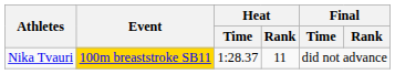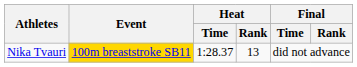 <table class=wikitable>
 <tr>
 <th rowspan="2">Athletes</th>
 <th rowspan="2">Event</th>
 <th colspan="2">Heat</th>
 <th colspan="2">Final</th>
 </tr>
 <tr>
 <th>Time</th>
 <th>Rank</th>
 <th>Time</th>
 <th>Rank</th>
 </tr>
 <tr align=center>
 <td align=left><a href='#'>Nika Tvauri</a></td>
 <td align=left style="background: gold;"><a href='#'>100m breaststroke SB11</a></td>
 <td>1:28.37</td>
-<td>11</td>
+<td>13</td>
 <td colspan=2>did not advance</td>
 </tr>
 </table>
